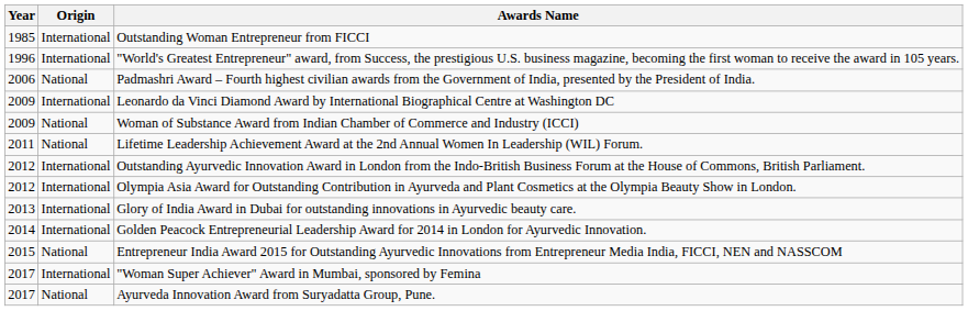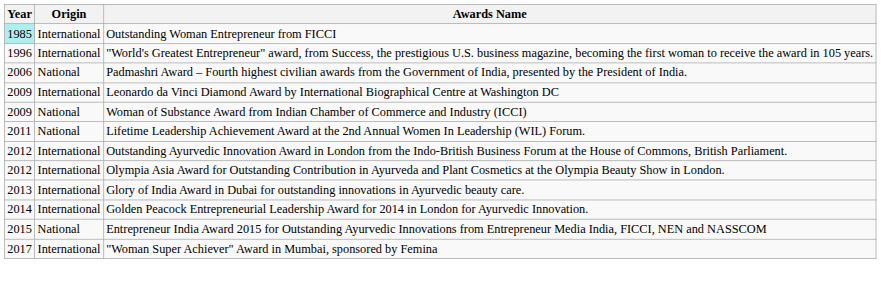 <table class="wikitable">
 <tr>
 <th>Year</th>
 <th>Origin</th>
 <th>Awards Name</th>
 </tr>
 <tr>
-<td>1985</td>
+<td style="background: paleturquoise;">1985</td>
 <td>International</td>
 <td>Outstanding Woman Entrepreneur from FICCI</td>
 </tr>
 <tr>
 <td>1996</td>
 <td>International</td>
 <td>"World's Greatest Entrepreneur" award, from Success, the prestigious U.S. business magazine, becoming the first woman to receive the award in 105 years.</td>
 </tr>
 <tr>
 <td>2006</td>
 <td>National</td>
 <td>Padmashri Award – Fourth highest civilian awards from the Government of India, presented by the President of India.</td>
 </tr>
 <tr>
 <td>2009</td>
 <td>International</td>
 <td>Leonardo da Vinci Diamond Award by International Biographical Centre at Washington DC </td>
 </tr>
 <tr>
 <td>2009</td>
 <td>National</td>
 <td>Woman of Substance Award from Indian Chamber of Commerce and Industry (ICCI) </td>
 </tr>
 <tr>
 <td>2011</td>
 <td>National</td>
 <td>Lifetime Leadership Achievement Award at the 2nd Annual Women In Leadership (WIL) Forum.</td>
 </tr>
 <tr>
 <td>2012</td>
 <td>International</td>
 <td>Outstanding Ayurvedic Innovation Award in London from the Indo-British Business Forum at the House of Commons, British Parliament.</td>
 </tr>
 <tr>
 <td>2012</td>
 <td>International</td>
 <td>Olympia Asia Award for Outstanding Contribution in Ayurveda and Plant Cosmetics at the Olympia Beauty Show in London.</td>
 </tr>
 <tr>
 <td>2013</td>
 <td>International</td>
 <td>Glory of India Award in Dubai for outstanding innovations in Ayurvedic beauty care.</td>
 </tr>
 <tr>
 <td>2014</td>
 <td>International</td>
 <td>Golden Peacock Entrepreneurial Leadership Award for 2014 in London for Ayurvedic Innovation.</td>
 </tr>
 <tr>
 <td>2015</td>
 <td>National</td>
 <td>Entrepreneur India Award 2015 for Outstanding Ayurvedic Innovations from Entrepreneur Media India, FICCI, NEN and NASSCOM </td>
 </tr>
 <tr>
 <td>2017</td>
 <td>International</td>
 <td>"Woman Super Achiever" Award in Mumbai, sponsored by Femina </td>
 </tr>
-<tr>
-<td>2017</td>
-<td>National</td>
-<td>Ayurveda Innovation Award from Suryadatta Group, Pune.</td>
-</tr>
 </table>
